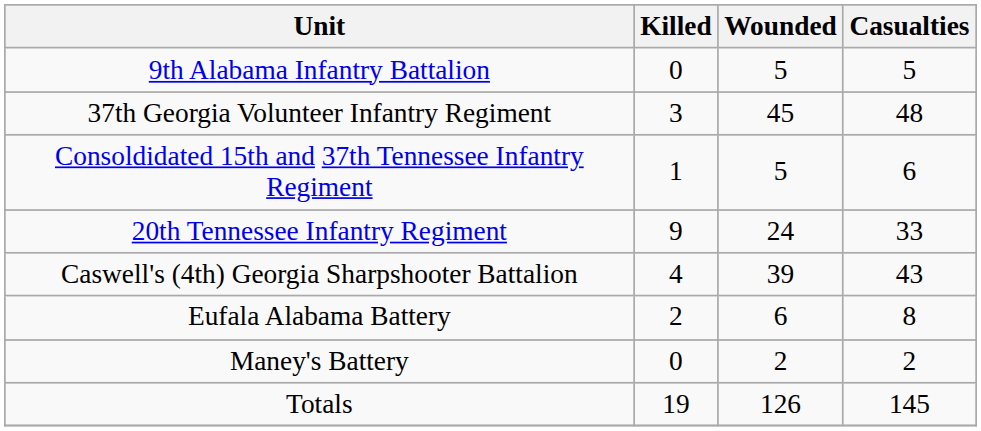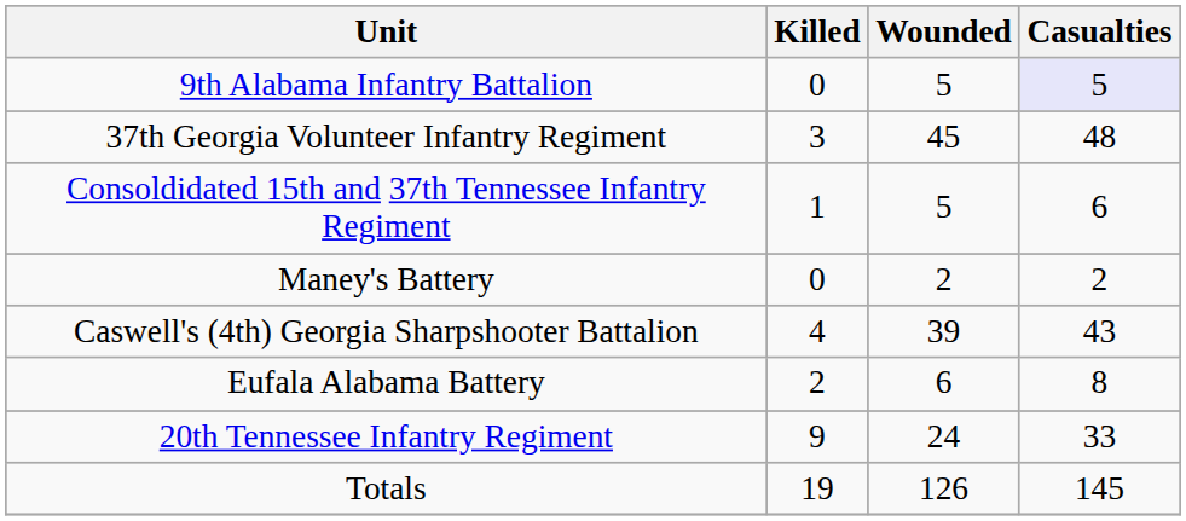 <table class="wikitable" style="text-align:center; width:45%;">
 <tr>
 <th>Unit</th>
 <th>Killed</th>
 <th>Wounded</th>
 <th>Casualties</th>
 </tr>
 <tr>
 <td rowspan=1><a href='#'>9th Alabama Infantry Battalion</a></td>
 <td>0</td>
 <td>5</td>
-<td>5</td>
+<td style="background: lavender;">5</td>
 </tr>
 <tr>
 <td rowspan=1>37th Georgia Volunteer Infantry Regiment</td>
 <td>3</td>
 <td>45</td>
 <td>48</td>
 </tr>
 <tr>
 <td rowspan=1><a href='#'>Consoldidated 15th and</a> <a href='#'>37th Tennessee Infantry Regiment</a></td>
 <td>1</td>
 <td>5</td>
 <td>6</td>
 </tr>
 <tr>
-<td rowspan=1><a href='#'>20th Tennessee Infantry Regiment</a></td>
-<td>9</td>
-<td>24</td>
-<td>33</td>
+<td rowspan=1>Maney's Battery</td>
+<td>0</td>
+<td>2</td>
+<td>2</td>
 </tr>
 <tr>
 <td rowspan=1>Caswell's (4th) Georgia Sharpshooter Battalion</td>
 <td>4</td>
 <td>39</td>
 <td>43</td>
 </tr>
 <tr>
 <td rowspan=1>Eufala Alabama Battery</td>
 <td>2</td>
 <td>6</td>
 <td>8</td>
 </tr>
 <tr>
-<td rowspan=1>Maney's Battery</td>
-<td>0</td>
-<td>2</td>
-<td>2</td>
+<td rowspan=1><a href='#'>20th Tennessee Infantry Regiment</a></td>
+<td>9</td>
+<td>24</td>
+<td>33</td>
 </tr>
 <tr>
 <td rowspan=1>Totals</td>
 <td>19</td>
 <td>126</td>
 <td>145</td>
 </tr>
 <tr>
 </tr>
 </table>
